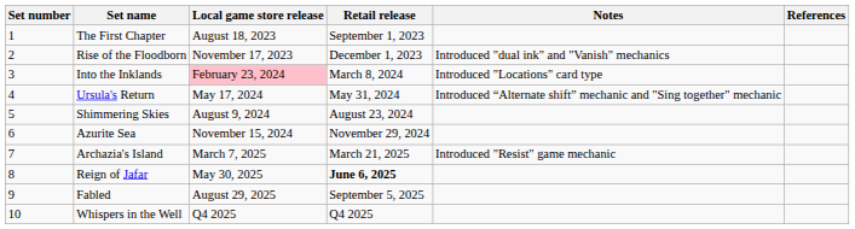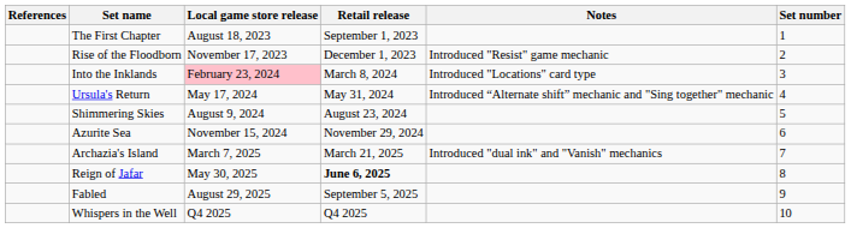 <table class="wikitable">
 <tr>
-<th>Set number</th>
+<th>References</th>
 <th>Set name</th>
 <th>Local game store release</th>
 <th>Retail release</th>
 <th>Notes</th>
-<th>References</th>
+<th>Set number</th>
 </tr>
 <tr>
-<td>1</td>
+<td></td>
 <td>The First Chapter</td>
 <td>August 18, 2023</td>
 <td>September 1, 2023</td>
 <td></td>
-<td></td>
+<td>1</td>
 </tr>
 <tr>
-<td>2</td>
+<td></td>
 <td>Rise of the Floodborn</td>
 <td>November 17, 2023</td>
 <td>December 1, 2023</td>
-<td>Introduced "dual ink" and "Vanish" mechanics</td>
-<td></td>
+<td>Introduced "Resist" game mechanic</td>
+<td>2</td>
 </tr>
 <tr>
-<td>3</td>
+<td></td>
 <td>Into the Inklands</td>
 <td style="background: pink;">February 23, 2024</td>
 <td>March 8, 2024</td>
 <td>Introduced "Locations" card type</td>
-<td></td>
+<td>3</td>
 </tr>
 <tr>
-<td>4</td>
+<td></td>
 <td><a href='#'>Ursula's</a> Return</td>
 <td>May 17, 2024</td>
 <td>May 31, 2024</td>
 <td>Introduced “Alternate shift” mechanic and "Sing together" mechanic</td>
-<td></td>
+<td>4</td>
 </tr>
 <tr>
-<td>5</td>
+<td></td>
 <td>Shimmering Skies</td>
 <td>August 9, 2024</td>
 <td>August 23, 2024</td>
 <td></td>
-<td></td>
+<td>5</td>
 </tr>
 <tr>
-<td>6</td>
+<td></td>
 <td>Azurite Sea</td>
 <td>November 15, 2024</td>
 <td>November 29, 2024</td>
 <td></td>
-<td></td>
+<td>6</td>
 </tr>
 <tr>
-<td>7</td>
+<td></td>
 <td>Archazia's Island</td>
 <td>March 7, 2025</td>
 <td>March 21, 2025</td>
-<td>Introduced "Resist" game mechanic</td>
-<td></td>
+<td>Introduced "dual ink" and "Vanish" mechanics</td>
+<td>7</td>
 </tr>
 <tr>
-<td>8</td>
+<td></td>
 <td>Reign of <a href='#'>Jafar</a></td>
 <td>May 30, 2025</td>
 <td><strong>June 6, 2025</strong></td>
 <td></td>
-<td></td>
+<td>8</td>
 </tr>
 <tr>
-<td>9</td>
+<td></td>
 <td>Fabled</td>
 <td>August 29, 2025</td>
 <td>September 5, 2025</td>
 <td></td>
-<td></td>
+<td>9</td>
 </tr>
 <tr>
-<td>10</td>
+<td></td>
 <td>Whispers in the Well</td>
 <td>Q4 2025</td>
 <td>Q4 2025</td>
 <td></td>
-<td></td>
+<td>10</td>
 </tr>
 </table>
